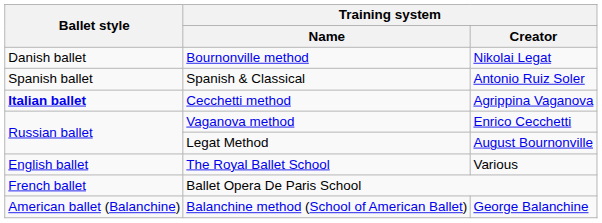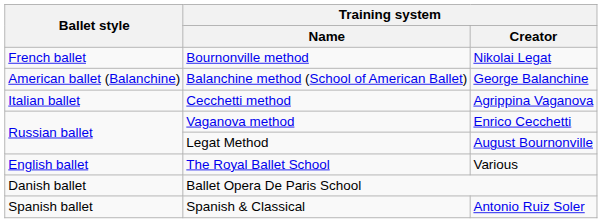 <table class="wikitable" style="margin-left: auto; margin-right: auto; border: none;">
 <tr>
 <th rowspan="2">Ballet style</th>
 <th colspan="2">Training system</th>
 </tr>
 <tr>
 <th>Name</th>
 <th>Creator</th>
 </tr>
 <tr>
-<td>Danish ballet</td>
+<td><a href='#'>French ballet</a></td>
 <td><a href='#'>Bournonville method</a></td>
 <td><a href='#'>Nikolai Legat</a></td>
 </tr>
 <tr>
-<td>Spanish ballet</td>
-<td>Spanish & Classical</td>
-<td><a href='#'>Antonio Ruiz Soler</a></td>
+<td><a href='#'>American ballet</a> (<a href='#'>Balanchine</a>)</td>
+<td><a href='#'>Balanchine method</a> (<a href='#'>School of American Ballet</a>)</td>
+<td><a href='#'>George Balanchine</a></td>
 </tr>
 <tr>
-<td><strong><a href='#'>Italian ballet</a></strong></td>
+<td><a href='#'>Italian ballet</a></td>
 <td><a href='#'>Cecchetti method</a></td>
 <td><a href='#'>Agrippina Vaganova</a></td>
 </tr>
 <tr>
 <td ! rowspan="2"><a href='#'>Russian ballet</a></td>
 <td><a href='#'>Vaganova method</a></td>
 <td><a href='#'>Enrico Cecchetti</a></td>
 </tr>
 <tr>
 <td>Legat Method</td>
 <td><a href='#'>August Bournonville</a></td>
 </tr>
 <tr>
 <td><a href='#'>English ballet</a></td>
 <td><a href='#'>The Royal Ballet School</a></td>
 <td>Various</td>
 </tr>
 <tr>
-<td><a href='#'>French ballet</a></td>
+<td>Danish ballet</td>
 <td ! colspan="2">Ballet Opera De Paris School</td>
 </tr>
 <tr>
-<td><a href='#'>American ballet</a> (<a href='#'>Balanchine</a>)</td>
-<td><a href='#'>Balanchine method</a> (<a href='#'>School of American Ballet</a>)</td>
-<td><a href='#'>George Balanchine</a></td>
+<td>Spanish ballet</td>
+<td>Spanish & Classical</td>
+<td><a href='#'>Antonio Ruiz Soler</a></td>
 </tr>
 </table>
